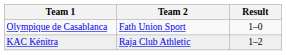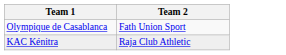 <table class="wikitable">
 <tr>
 <th width="180">Team 1</th>
 <th width="180">Team 2</th>
-<th width="80">Result</th>
 </tr>
 <tr>
 <td><a href='#'>Olympique de Casablanca</a></td>
 <td><a href='#'>Fath Union Sport</a></td>
-<td align="center">1–0</td>
 </tr>
 <tr style="background:#EFEFEF">
 <td><a href='#'>KAC Kénitra</a></td>
 <td><a href='#'>Raja Club Athletic</a></td>
-<td align="center">1–2</td>
 </tr>
 </table>
